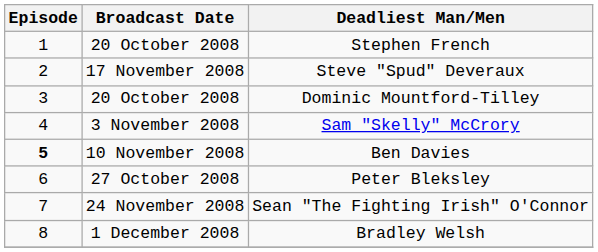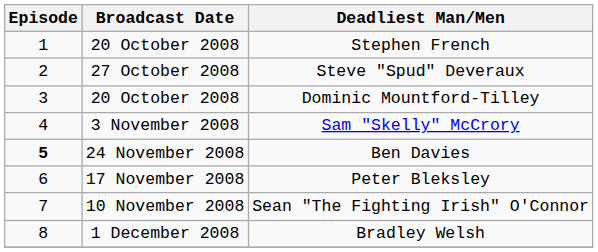 <table class="wikitable" style="text-align:center;">
 <tr>
 <th style="text-align:center">Episode</th>
 <th style="text-align:center">Broadcast Date</th>
 <th style="text-align:center">Deadliest Man/Men</th>
 </tr>
 <tr>
 <td>1</td>
 <td>20 October 2008</td>
 <td>Stephen French</td>
 </tr>
 <tr>
 <td>2</td>
-<td>17 November 2008</td>
+<td>27 October 2008</td>
 <td>Steve "Spud" Deveraux</td>
 </tr>
 <tr>
 <td>3</td>
 <td>20 October 2008</td>
 <td>Dominic Mountford-Tilley</td>
 </tr>
 <tr>
 <td>4</td>
 <td>3 November 2008</td>
 <td><a href='#'>Sam "Skelly" McCrory</a></td>
 </tr>
 <tr>
 <td><strong>5</strong></td>
-<td>10 November 2008</td>
+<td>24 November 2008</td>
 <td>Ben Davies</td>
 </tr>
 <tr>
 <td>6</td>
-<td>27 October 2008</td>
+<td>17 November 2008</td>
 <td>Peter Bleksley</td>
 </tr>
 <tr>
 <td>7</td>
-<td>24 November 2008</td>
+<td>10 November 2008</td>
 <td>Sean "The Fighting Irish" O'Connor</td>
 </tr>
 <tr>
 <td>8</td>
 <td>1 December 2008</td>
 <td>Bradley Welsh</td>
 </tr>
 <tr>
 </tr>
 </table>
